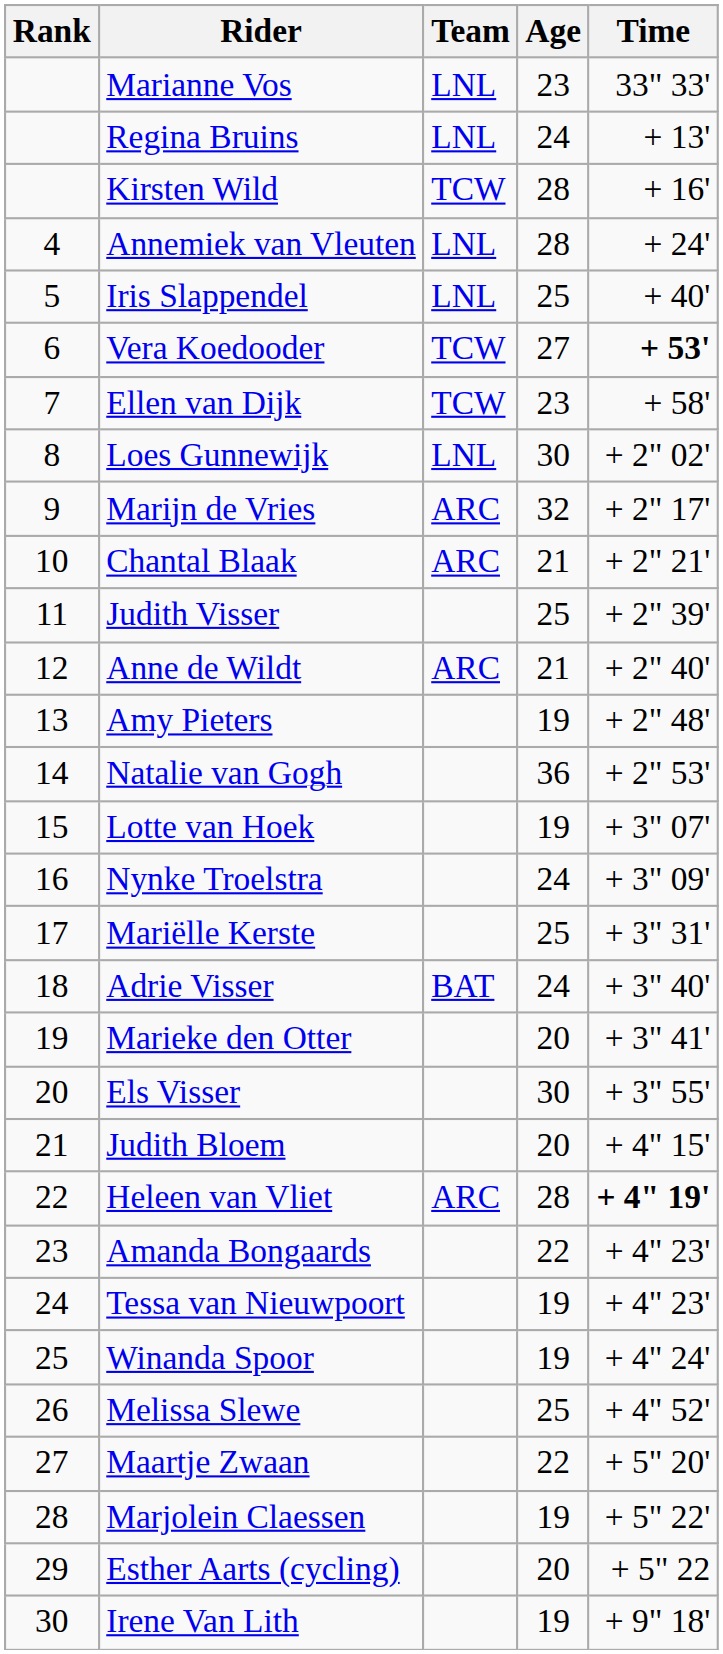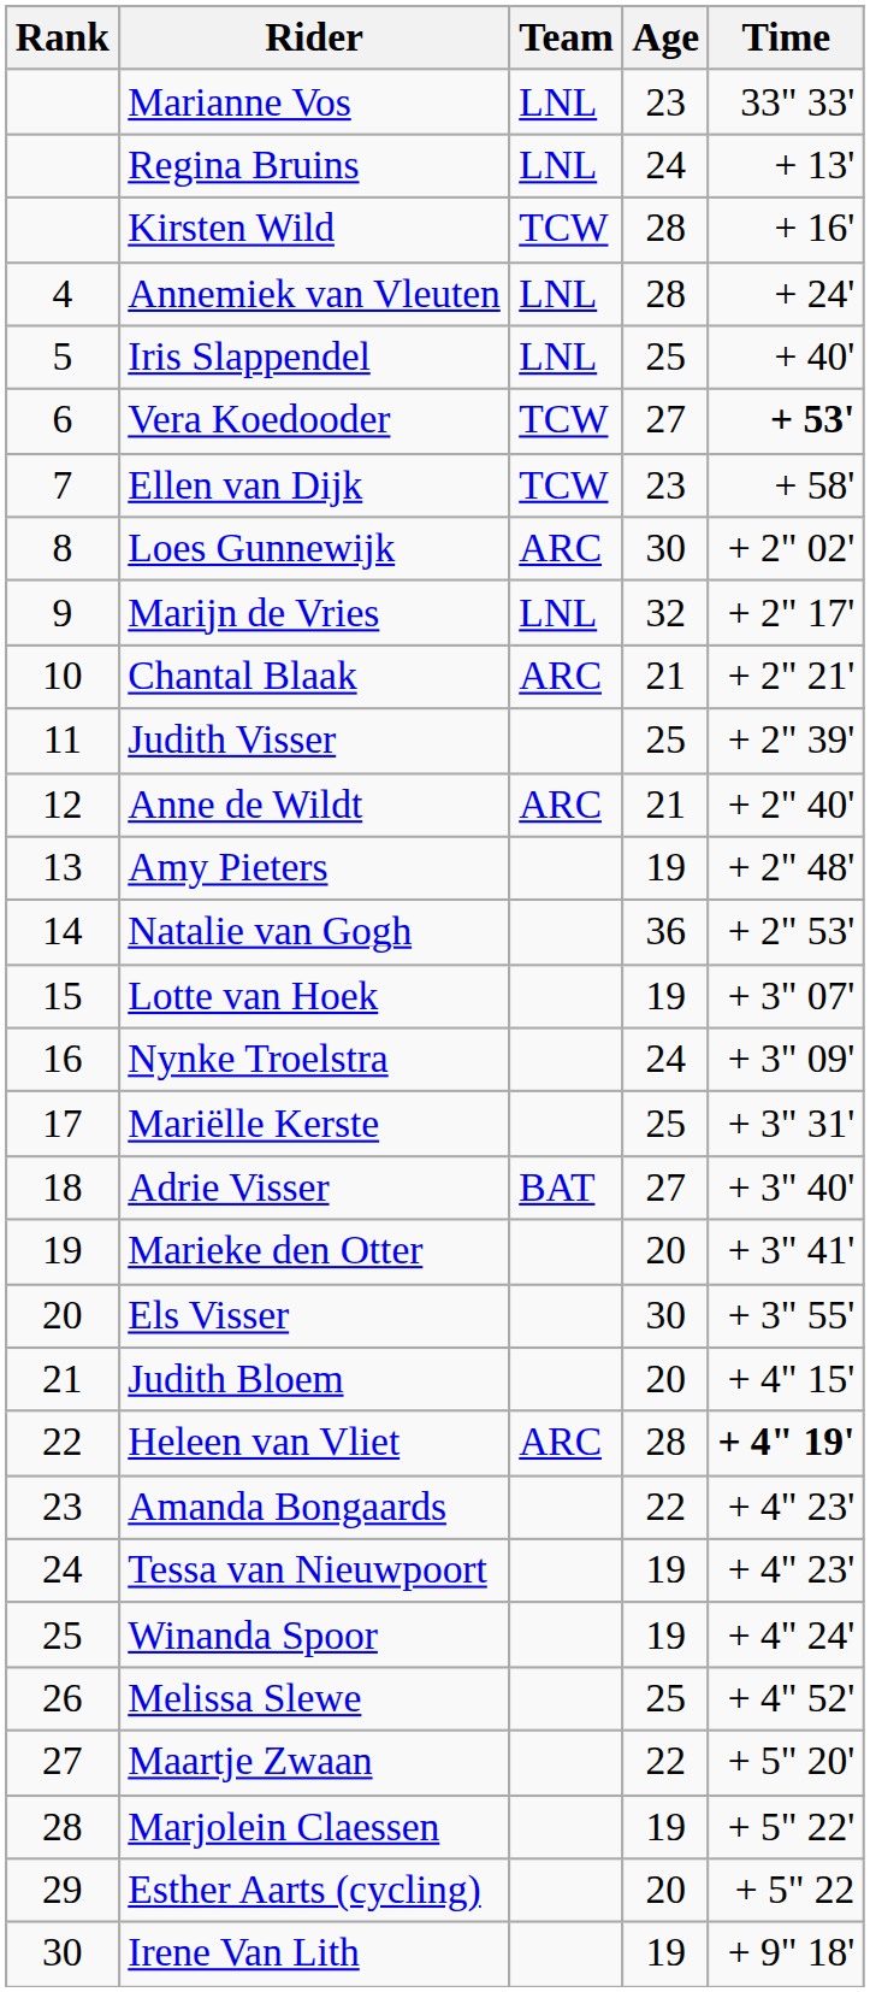 <table class=wikitable>
 <tr>
 <th>Rank</th>
 <th>Rider</th>
 <th>Team</th>
 <th>Age</th>
 <th>Time</th>
 </tr>
 <tr>
 <td align=center></td>
 <td><a href='#'>Marianne Vos</a></td>
 <td><a href='#'>LNL</a></td>
 <td align=center>23</td>
 <td align=right>33" 33'</td>
 </tr>
 <tr>
 <td align=center></td>
 <td><a href='#'>Regina Bruins</a></td>
 <td><a href='#'>LNL</a></td>
 <td align=center>24</td>
 <td align=right>+ 13'</td>
 </tr>
 <tr>
 <td align=center></td>
 <td><a href='#'>Kirsten Wild</a></td>
 <td><a href='#'>TCW</a></td>
 <td align=center>28</td>
 <td align=right>+ 16'</td>
 </tr>
 <tr>
 <td align=center>4</td>
 <td><a href='#'>Annemiek van Vleuten</a></td>
 <td><a href='#'>LNL</a></td>
 <td align=center>28</td>
 <td align=right>+ 24'</td>
 </tr>
 <tr>
 <td align=center>5</td>
 <td><a href='#'>Iris Slappendel</a></td>
 <td><a href='#'>LNL</a></td>
 <td align=center>25</td>
 <td align=right>+ 40'</td>
 </tr>
 <tr>
 <td align=center>6</td>
 <td><a href='#'>Vera Koedooder</a></td>
 <td><a href='#'>TCW</a></td>
 <td align=center>27</td>
 <td align=right><strong>+ 53'</strong></td>
 </tr>
 <tr>
 <td align=center>7</td>
 <td><a href='#'>Ellen van Dijk</a></td>
 <td><a href='#'>TCW</a></td>
 <td align=center>23</td>
 <td align=right>+ 58'</td>
 </tr>
 <tr>
 <td align=center>8</td>
 <td><a href='#'>Loes Gunnewijk</a></td>
-<td><a href='#'>LNL</a></td>
+<td><a href='#'>ARC</a></td>
 <td align=center>30</td>
 <td align=right>+ 2" 02'</td>
 </tr>
 <tr>
 <td align=center>9</td>
 <td><a href='#'>Marijn de Vries</a></td>
-<td><a href='#'>ARC</a></td>
+<td><a href='#'>LNL</a></td>
 <td align=center>32</td>
 <td align=right>+ 2" 17'</td>
 </tr>
 <tr>
 <td align=center>10</td>
 <td><a href='#'>Chantal Blaak</a></td>
 <td><a href='#'>ARC</a></td>
 <td align=center>21</td>
 <td align=right>+ 2" 21'</td>
 </tr>
 <tr>
 <td align=center>11</td>
 <td><a href='#'>Judith Visser</a></td>
 <td></td>
 <td align=center>25</td>
 <td align=right>+ 2" 39'</td>
 </tr>
 <tr>
 <td align=center>12</td>
 <td><a href='#'>Anne de Wildt</a></td>
 <td><a href='#'>ARC</a></td>
 <td align=center>21</td>
 <td align=right>+ 2" 40'</td>
 </tr>
 <tr>
 <td align=center>13</td>
 <td><a href='#'>Amy Pieters</a></td>
 <td></td>
 <td align=center>19</td>
 <td align=right>+ 2" 48'</td>
 </tr>
 <tr>
 <td align=center>14</td>
 <td><a href='#'>Natalie van Gogh</a></td>
 <td></td>
 <td align=center>36</td>
 <td align=right>+ 2" 53'</td>
 </tr>
 <tr>
 <td align=center>15</td>
 <td><a href='#'>Lotte van Hoek</a></td>
 <td></td>
 <td align=center>19</td>
 <td align=right>+ 3" 07'</td>
 </tr>
 <tr>
 <td align=center>16</td>
 <td><a href='#'>Nynke Troelstra</a></td>
 <td></td>
 <td align=center>24</td>
 <td align=right>+ 3" 09'</td>
 </tr>
 <tr>
 <td align=center>17</td>
 <td><a href='#'>Mariëlle Kerste</a></td>
 <td></td>
 <td align=center>25</td>
 <td align=right>+ 3" 31'</td>
 </tr>
 <tr>
 <td align=center>18</td>
 <td><a href='#'>Adrie Visser</a></td>
 <td><a href='#'>BAT</a></td>
-<td align=center>24</td>
+<td align=center>27</td>
 <td align=right>+ 3" 40'</td>
 </tr>
 <tr>
 <td align=center>19</td>
 <td><a href='#'>Marieke den Otter</a></td>
 <td></td>
 <td align=center>20</td>
 <td align=right>+ 3" 41'</td>
 </tr>
 <tr>
 <td align=center>20</td>
 <td><a href='#'>Els Visser</a></td>
 <td></td>
 <td align=center>30</td>
 <td align=right>+ 3" 55'</td>
 </tr>
 <tr>
 <td align=center>21</td>
 <td><a href='#'>Judith Bloem</a></td>
 <td></td>
 <td align=center>20</td>
 <td align=right>+ 4" 15'</td>
 </tr>
 <tr>
 <td align=center>22</td>
 <td><a href='#'>Heleen van Vliet</a></td>
 <td><a href='#'>ARC</a></td>
 <td align=center>28</td>
 <td align=right><strong>+ 4" 19'</strong></td>
 </tr>
 <tr>
 <td align=center>23</td>
 <td><a href='#'>Amanda Bongaards</a></td>
 <td></td>
 <td align=center>22</td>
 <td align=right>+ 4" 23'</td>
 </tr>
 <tr>
 <td align=center>24</td>
 <td><a href='#'>Tessa van Nieuwpoort</a></td>
 <td></td>
 <td align=center>19</td>
 <td align=right>+ 4" 23'</td>
 </tr>
 <tr>
 <td align=center>25</td>
 <td><a href='#'>Winanda Spoor</a></td>
 <td></td>
 <td align=center>19</td>
 <td align=right>+ 4" 24'</td>
 </tr>
 <tr>
 <td align=center>26</td>
 <td><a href='#'>Melissa Slewe</a></td>
 <td></td>
 <td align=center>25</td>
 <td align=right>+ 4" 52'</td>
 </tr>
 <tr>
 <td align=center>27</td>
 <td><a href='#'>Maartje Zwaan</a></td>
 <td></td>
 <td align=center>22</td>
 <td align=right>+ 5" 20'</td>
 </tr>
 <tr>
 <td align=center>28</td>
 <td><a href='#'>Marjolein Claessen</a></td>
 <td></td>
 <td align=center>19</td>
 <td align=right>+ 5" 22'</td>
 </tr>
 <tr>
 <td align=center>29</td>
 <td><a href='#'>Esther Aarts (cycling)</a></td>
 <td></td>
 <td align=center>20</td>
 <td align=right>+ 5" 22</td>
 </tr>
 <tr>
 <td align=center>30</td>
 <td><a href='#'>Irene Van Lith</a></td>
 <td></td>
 <td align=center>19</td>
 <td align=right>+ 9" 18'</td>
 </tr>
 </table>
